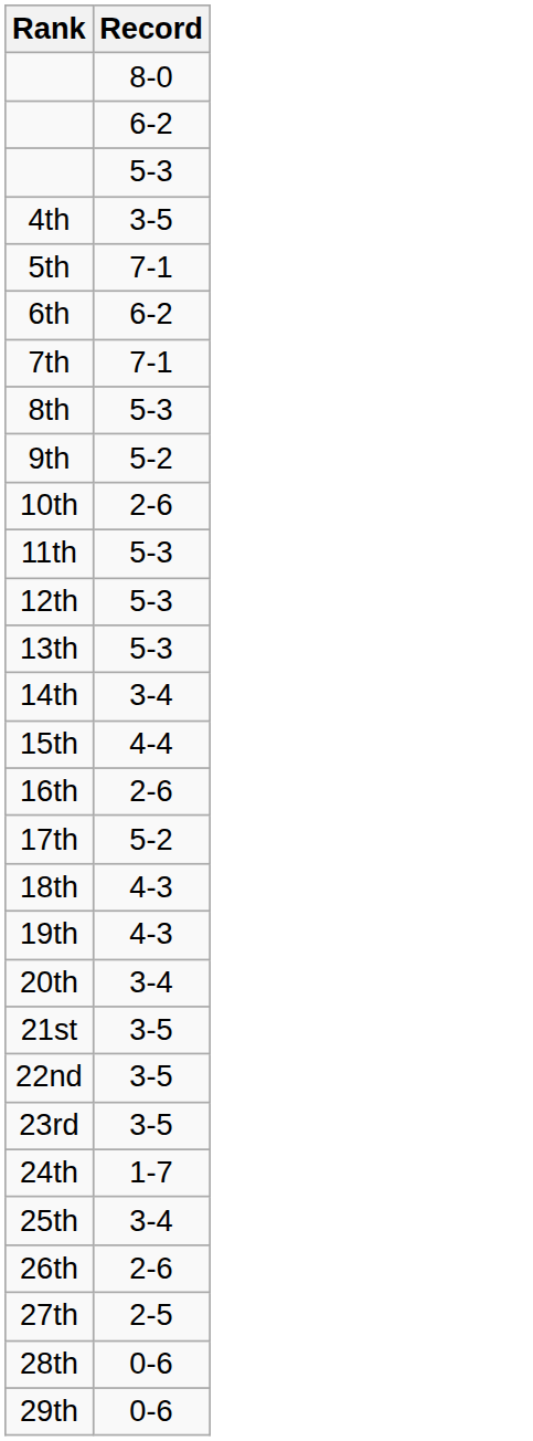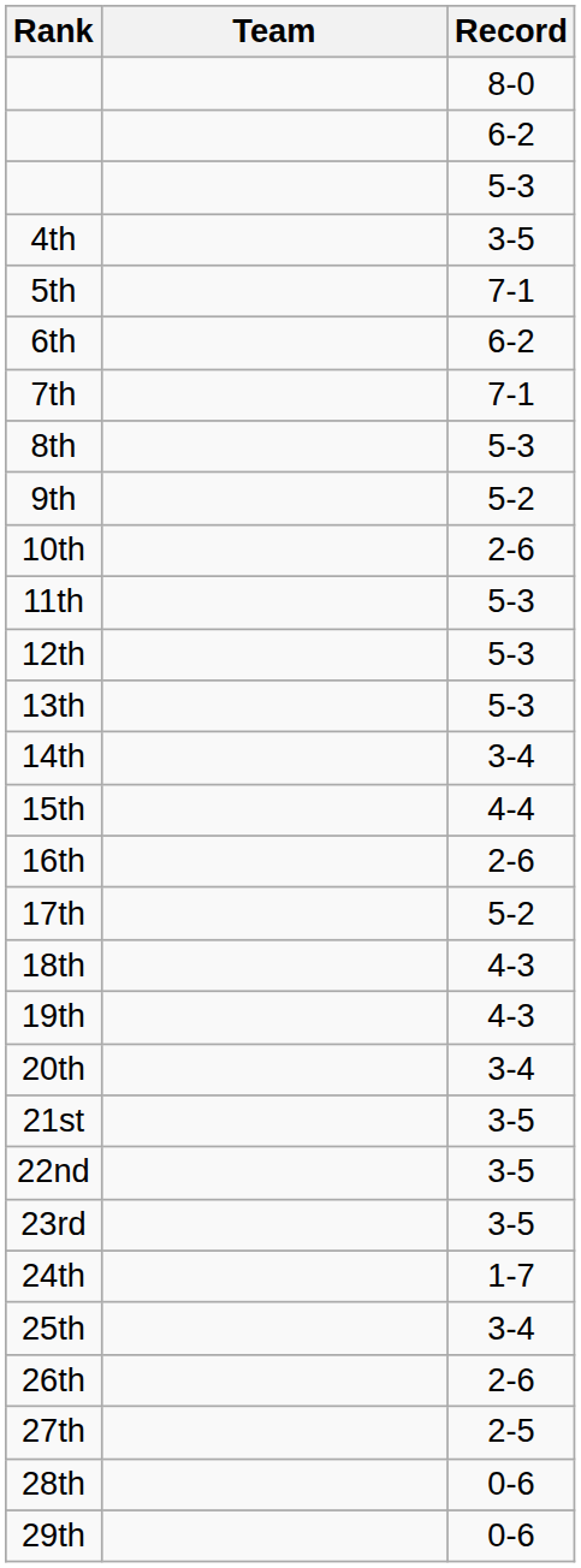 <table class=wikitable style="text-align:center;">
 <tr>
 <th>Rank</th>
+<th width=162>Team</th>
 <th>Record</th>
 </tr>
 <tr>
 <td></td>
+<td align=left></td>
 <td>8-0</td>
 </tr>
 <tr>
 <td></td>
+<td align=left></td>
 <td>6-2</td>
 </tr>
 <tr>
 <td></td>
+<td align=left></td>
 <td>5-3</td>
 </tr>
 <tr>
 <td>4th</td>
+<td align=left></td>
 <td>3-5</td>
 </tr>
 <tr>
 <td>5th</td>
+<td align=left></td>
 <td>7-1</td>
 </tr>
 <tr>
 <td>6th</td>
+<td align=left></td>
 <td>6-2</td>
 </tr>
 <tr>
 <td>7th</td>
+<td align=left></td>
 <td>7-1</td>
 </tr>
 <tr>
 <td>8th</td>
+<td align=left></td>
 <td>5-3</td>
 </tr>
 <tr>
 <td>9th</td>
+<td align=left></td>
 <td>5-2</td>
 </tr>
 <tr>
 <td>10th</td>
+<td align=left></td>
 <td>2-6</td>
 </tr>
 <tr>
 <td>11th</td>
+<td align=left></td>
 <td>5-3</td>
 </tr>
 <tr>
 <td>12th</td>
+<td align=left></td>
 <td>5-3</td>
 </tr>
 <tr>
 <td>13th</td>
+<td align=left></td>
 <td>5-3</td>
 </tr>
 <tr>
 <td>14th</td>
+<td align=left></td>
 <td>3-4</td>
 </tr>
 <tr>
 <td>15th</td>
+<td align=left></td>
 <td>4-4</td>
 </tr>
 <tr>
 <td>16th</td>
+<td align=left></td>
 <td>2-6</td>
 </tr>
 <tr>
 <td>17th</td>
+<td align=left></td>
 <td>5-2</td>
 </tr>
 <tr>
 <td>18th</td>
+<td align=left></td>
 <td>4-3</td>
 </tr>
 <tr>
 <td>19th</td>
+<td align=left></td>
 <td>4-3</td>
 </tr>
 <tr>
 <td>20th</td>
+<td align=left></td>
 <td>3-4</td>
 </tr>
 <tr>
 <td>21st</td>
+<td align=left></td>
 <td>3-5</td>
 </tr>
 <tr>
 <td>22nd</td>
+<td align=left></td>
 <td>3-5</td>
 </tr>
 <tr>
 <td>23rd</td>
+<td align=left></td>
 <td>3-5</td>
 </tr>
 <tr>
 <td>24th</td>
+<td align=left></td>
 <td>1-7</td>
 </tr>
 <tr>
 <td>25th</td>
+<td align=left></td>
 <td>3-4</td>
 </tr>
 <tr>
 <td>26th</td>
+<td align=left></td>
 <td>2-6</td>
 </tr>
 <tr>
 <td>27th</td>
+<td align=left></td>
 <td>2-5</td>
 </tr>
 <tr>
 <td>28th</td>
+<td align=left></td>
 <td>0-6</td>
 </tr>
 <tr>
 <td>29th</td>
+<td align=left></td>
 <td>0-6</td>
 </tr>
 </table>
